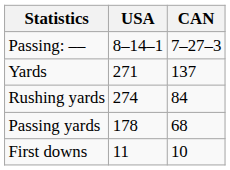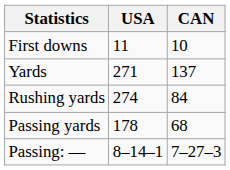 <table class="wikitable" style="float:left">
 <tr>
 <th>Statistics</th>
 <th>USA</th>
 <th>CAN</th>
 </tr>
 <tr>
-<td>Passing: ––</td>
-<td>8–14–1</td>
-<td>7–27–3</td>
+<td>First downs</td>
+<td>11</td>
+<td>10</td>
 </tr>
 <tr>
 <td>Yards</td>
 <td>271</td>
 <td>137</td>
 </tr>
 <tr>
 <td>Rushing yards</td>
 <td>274</td>
 <td>84</td>
 </tr>
 <tr>
 <td>Passing yards</td>
 <td>178</td>
 <td>68</td>
 </tr>
 <tr>
-<td>First downs</td>
-<td>11</td>
-<td>10</td>
+<td>Passing: ––</td>
+<td>8–14–1</td>
+<td>7–27–3</td>
 </tr>
 </table>
